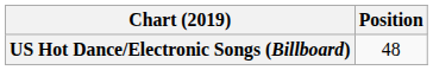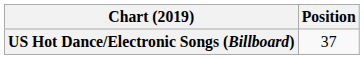 <table class="wikitable plainrowheaders" style="text-align:center">
 <tr>
 <th scope="col">Chart (2019)</th>
 <th scope="col">Position</th>
 </tr>
 <tr>
 <th scope="row">US Hot Dance/Electronic Songs (<em>Billboard</em>)</th>
-<td>48</td>
+<td>37</td>
 </tr>
 </table>
